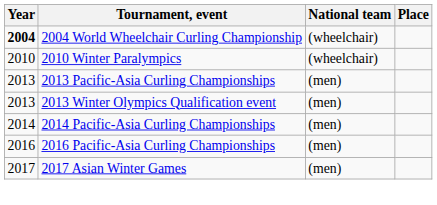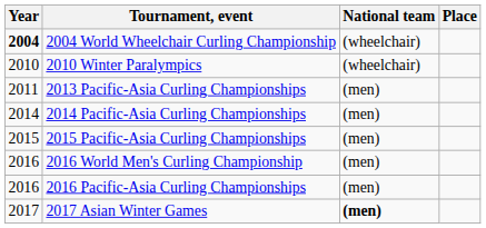 <table class="wikitable">
 <tr>
 <th scope="col">Year</th>
 <th scope="col">Tournament, event</th>
 <th scope="col">National team</th>
 <th scope="col">Place</th>
 </tr>
 <tr>
 <td><strong>2004</strong></td>
 <td><a href='#'>2004 World Wheelchair Curling Championship</a></td>
 <td> (wheelchair)</td>
 <td></td>
 </tr>
 <tr>
 <td>2010</td>
 <td><a href='#'>2010 Winter Paralympics</a></td>
 <td> (wheelchair)</td>
 <td></td>
 </tr>
 <tr>
-<td>2013</td>
+<td>2011</td>
 <td><a href='#'>2013 Pacific-Asia Curling Championships</a></td>
-<td> (men)</td>
-<td></td>
-</tr>
-<tr>
-<td>2013</td>
-<td><a href='#'>2013 Winter Olympics Qualification event</a></td>
 <td> (men)</td>
 <td></td>
 </tr>
 <tr>
 <td>2014</td>
 <td><a href='#'>2014 Pacific-Asia Curling Championships</a></td>
+<td> (men)</td>
+<td></td>
+</tr>
+<tr>
+<td>2015</td>
+<td><a href='#'>2015 Pacific-Asia Curling Championships</a></td>
+<td> (men)</td>
+<td></td>
+</tr>
+<tr>
+<td>2016</td>
+<td><a href='#'>2016 World Men's Curling Championship</a></td>
 <td> (men)</td>
 <td></td>
 </tr>
 <tr>
 <td>2016</td>
 <td><a href='#'>2016 Pacific-Asia Curling Championships</a></td>
 <td> (men)</td>
 <td></td>
 </tr>
 <tr>
 <td>2017</td>
 <td><a href='#'>2017 Asian Winter Games</a></td>
-<td> (men)</td>
+<td><strong> (men)</strong></td>
 <td></td>
 </tr>
 </table>
